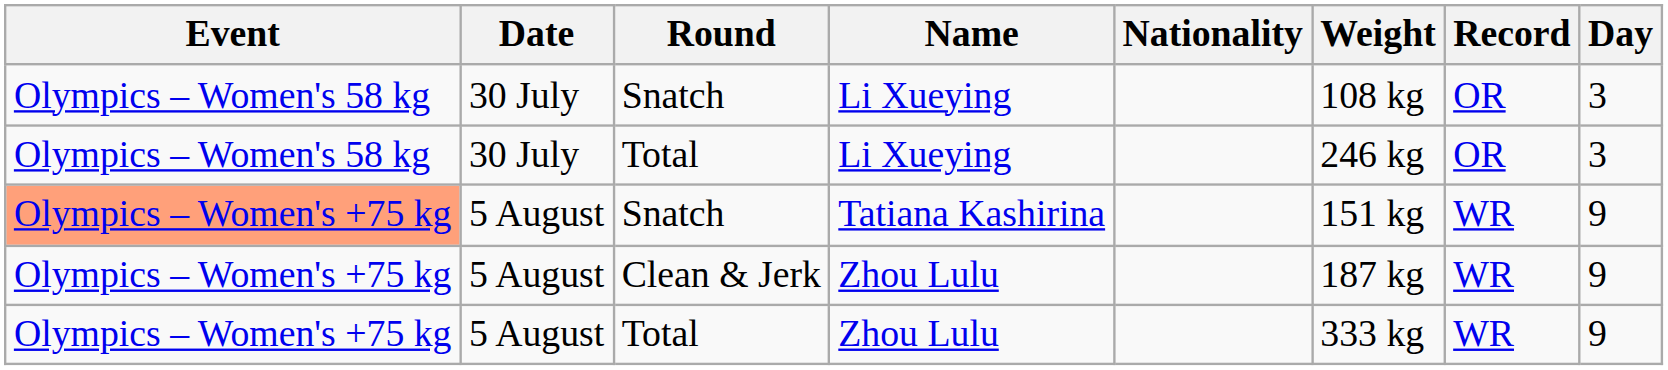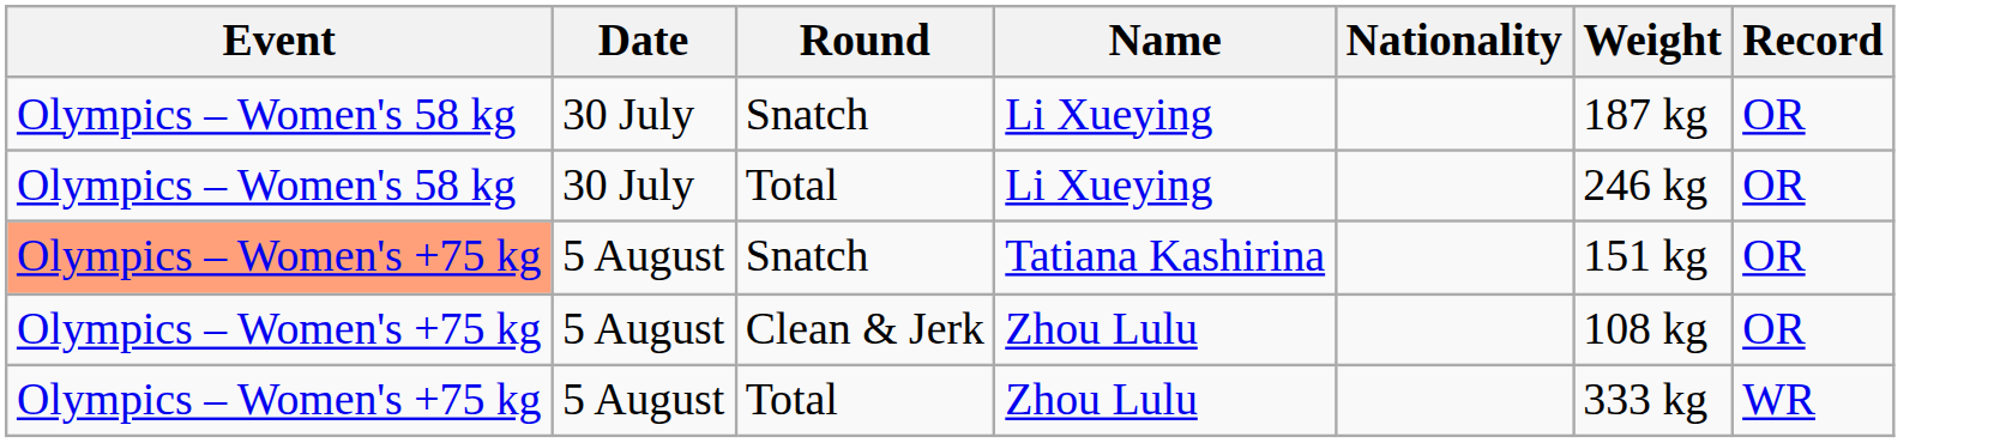 <table class="wikitable sortable" border="1">
 <tr>
 <th scope="col" class="unsortable">Event</th>
 <th ! scope="col" class="unsortable">Date</th>
 <th scope="col" class="unsortable">Round</th>
 <th scope="col" class="unsortable">Name</th>
 <th scope="col" class="unsortable">Nationality</th>
 <th scope="col" class="unsortable">Weight</th>
 <th scope="col" class="unsortable">Record</th>
-<th scope="col">Day</th>
 </tr>
 <tr>
 <td><a href='#'>Olympics – Women's 58 kg</a></td>
 <td>30 July</td>
 <td>Snatch</td>
 <td><a href='#'>Li Xueying</a></td>
 <td align=left></td>
-<td>108 kg</td>
+<td>187 kg</td>
 <td><a href='#'>OR</a></td>
-<td>3</td>
 </tr>
 <tr>
 <td><a href='#'>Olympics – Women's 58 kg</a></td>
 <td>30 July</td>
 <td>Total</td>
 <td><a href='#'>Li Xueying</a></td>
 <td align=left></td>
 <td>246 kg</td>
 <td><a href='#'>OR</a></td>
-<td>3</td>
 </tr>
 <tr>
 <td style="background: lightsalmon;"><a href='#'>Olympics – Women's +75 kg</a></td>
 <td>5 August</td>
 <td>Snatch</td>
 <td><a href='#'>Tatiana Kashirina</a></td>
 <td align=left></td>
 <td>151 kg</td>
-<td><a href='#'>WR</a></td>
-<td>9</td>
+<td><a href='#'>OR</a></td>
 </tr>
 <tr>
 <td><a href='#'>Olympics – Women's +75 kg</a></td>
 <td>5 August</td>
 <td>Clean & Jerk</td>
 <td><a href='#'>Zhou Lulu</a></td>
 <td align=left></td>
-<td>187 kg</td>
-<td><a href='#'>WR</a></td>
-<td>9</td>
+<td>108 kg</td>
+<td><a href='#'>OR</a></td>
 </tr>
 <tr>
 <td><a href='#'>Olympics – Women's +75 kg</a></td>
 <td>5 August</td>
 <td>Total</td>
 <td><a href='#'>Zhou Lulu</a></td>
 <td align=left></td>
 <td>333 kg</td>
 <td><a href='#'>WR</a></td>
-<td>9</td>
 </tr>
 </table>
